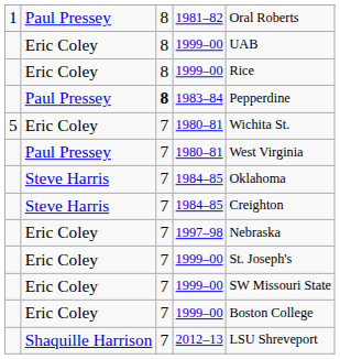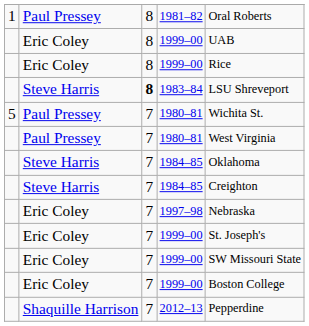 <table class="wikitable">
 <tr>
 </tr>
 <tr>
 <td>1</td>
 <td><a href='#'>Paul Pressey</a></td>
 <td>8</td>
 <td style="font-size:80%;"><a href='#'>1981–82</a></td>
 <td style="font-size:80%;">Oral Roberts</td>
 </tr>
 <tr>
 <td></td>
 <td>Eric Coley</td>
 <td>8</td>
 <td style="font-size:80%;"><a href='#'>1999–00</a></td>
 <td style="font-size:80%;">UAB</td>
 </tr>
 <tr>
 <td></td>
 <td>Eric Coley</td>
 <td>8</td>
 <td style="font-size:80%;"><a href='#'>1999–00</a></td>
 <td style="font-size:80%;">Rice</td>
 </tr>
 <tr>
 <td></td>
-<td><a href='#'>Paul Pressey</a></td>
+<td><a href='#'>Steve Harris</a></td>
 <td><strong>8</strong></td>
 <td style="font-size:80%;"><a href='#'>1983–84</a></td>
-<td style="font-size:80%;">Pepperdine</td>
+<td style="font-size:80%;">LSU Shreveport</td>
 </tr>
 <tr>
 <td>5</td>
-<td>Eric Coley</td>
+<td><a href='#'>Paul Pressey</a></td>
 <td>7</td>
 <td style="font-size:80%;"><a href='#'>1980–81</a></td>
 <td style="font-size:80%;">Wichita St.</td>
 </tr>
 <tr>
 <td></td>
 <td><a href='#'>Paul Pressey</a></td>
 <td>7</td>
 <td style="font-size:80%;"><a href='#'>1980–81</a></td>
 <td style="font-size:80%;">West Virginia</td>
 </tr>
 <tr>
 <td></td>
 <td><a href='#'>Steve Harris</a></td>
 <td>7</td>
 <td style="font-size:80%;"><a href='#'>1984–85</a></td>
 <td style="font-size:80%;">Oklahoma</td>
 </tr>
 <tr>
 <td></td>
 <td><a href='#'>Steve Harris</a></td>
 <td>7</td>
 <td style="font-size:80%;"><a href='#'>1984–85</a></td>
 <td style="font-size:80%;">Creighton</td>
 </tr>
 <tr>
 <td></td>
 <td>Eric Coley</td>
 <td>7</td>
 <td style="font-size:80%;"><a href='#'>1997–98</a></td>
 <td style="font-size:80%;">Nebraska</td>
 </tr>
 <tr>
 <td></td>
 <td>Eric Coley</td>
 <td>7</td>
 <td style="font-size:80%;"><a href='#'>1999–00</a></td>
 <td style="font-size:80%;">St. Joseph's</td>
 </tr>
 <tr>
 <td></td>
 <td>Eric Coley</td>
 <td>7</td>
 <td style="font-size:80%;"><a href='#'>1999–00</a></td>
 <td style="font-size:80%;">SW Missouri State</td>
 </tr>
 <tr>
 <td></td>
 <td>Eric Coley</td>
 <td>7</td>
 <td style="font-size:80%;"><a href='#'>1999–00</a></td>
 <td style="font-size:80%;">Boston College</td>
 </tr>
 <tr>
 <td></td>
 <td><a href='#'>Shaquille Harrison</a></td>
 <td>7</td>
 <td style="font-size:80%;"><a href='#'>2012–13</a></td>
-<td style="font-size:80%;">LSU Shreveport</td>
+<td style="font-size:80%;">Pepperdine</td>
 </tr>
 </table>
